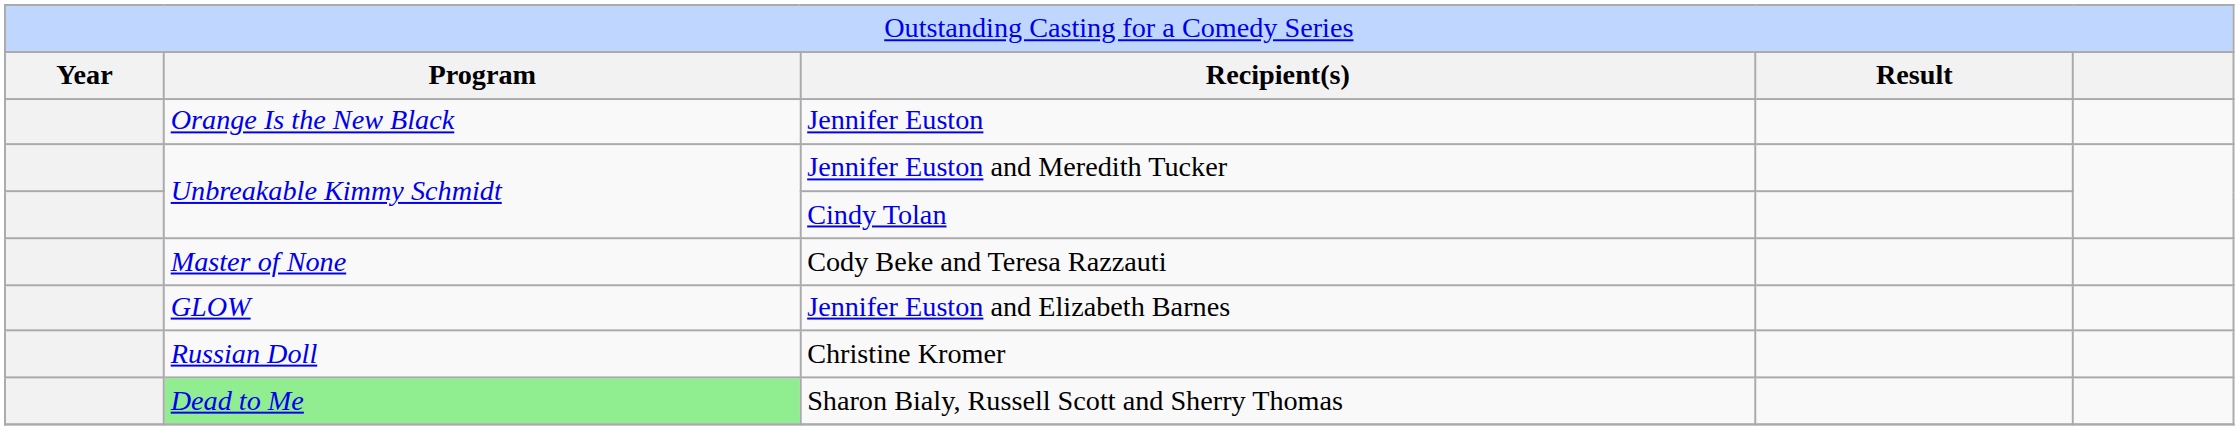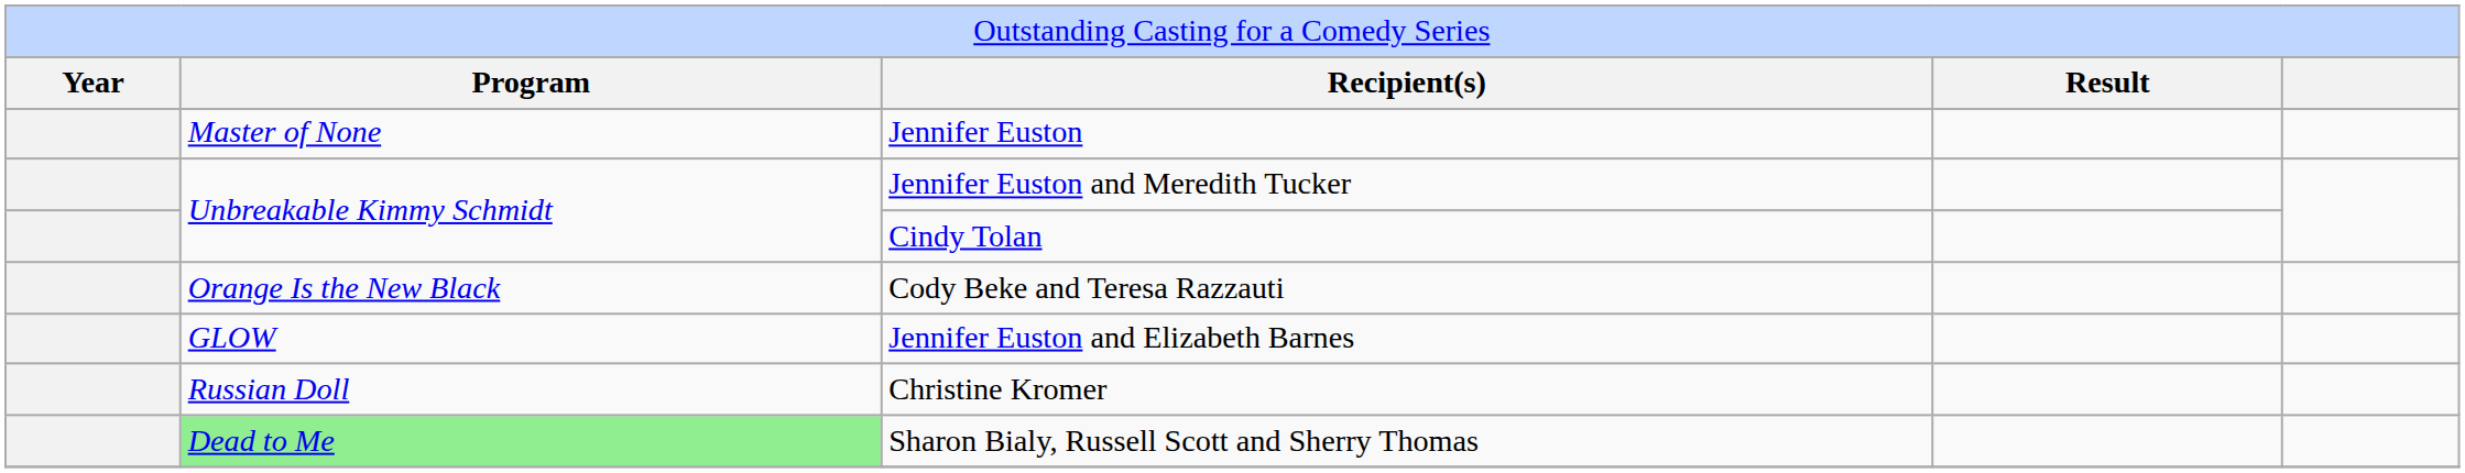 <table class="wikitable plainrowheaders" style="font-size: 90%" width=90%>
 <tr ---- bgcolor="#bfd7ff">
 <td colspan=6 align=center><a href='#'>Outstanding Casting for a Comedy Series</a></td>
 </tr>
 <tr ---- bgcolor="#ebf5ff">
 <th width="5%">Year</th>
 <th width="20%">Program</th>
 <th width="30%">Recipient(s)</th>
 <th width="10%">Result</th>
 <th width="5%"></th>
 </tr>
 <tr>
 <th scope=row></th>
-<td><em><a href='#'>Orange Is the New Black</a></em></td>
+<td><em><a href='#'>Master of None</a></em></td>
 <td><a href='#'>Jennifer Euston</a></td>
 <td></td>
 <td></td>
 </tr>
 <tr>
 <th scope=row></th>
 <td rowspan="2"><em><a href='#'>Unbreakable Kimmy Schmidt</a></em></td>
 <td><a href='#'>Jennifer Euston</a> and Meredith Tucker</td>
 <td></td>
 <td rowspan="2"></td>
 </tr>
 <tr>
 <th scope=row></th>
 <td><a href='#'>Cindy Tolan</a></td>
 <td></td>
 </tr>
 <tr>
 <th scope=row></th>
-<td><em><a href='#'>Master of None</a></em></td>
+<td><em><a href='#'>Orange Is the New Black</a></em></td>
 <td>Cody Beke and Teresa Razzauti</td>
 <td></td>
 <td></td>
 </tr>
 <tr>
 <th scope=row></th>
 <td><em><a href='#'>GLOW</a></em></td>
 <td><a href='#'>Jennifer Euston</a> and Elizabeth Barnes</td>
 <td></td>
 <td></td>
 </tr>
 <tr>
 <th scope=row></th>
 <td><em><a href='#'>Russian Doll</a></em></td>
 <td>Christine Kromer</td>
 <td></td>
 <td></td>
 </tr>
 <tr>
 <th scope=row></th>
 <td style="background: lightgreen;"><em><a href='#'>Dead to Me</a></em></td>
 <td>Sharon Bialy, Russell Scott and Sherry Thomas</td>
 <td></td>
 <td></td>
 </tr>
 <tr>
 </tr>
 </table>
